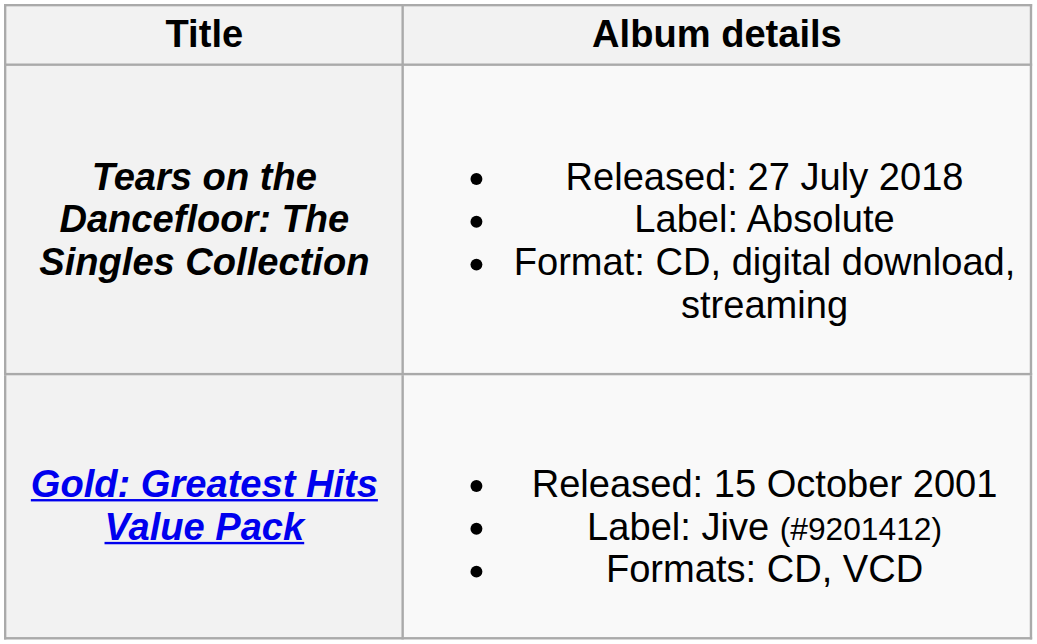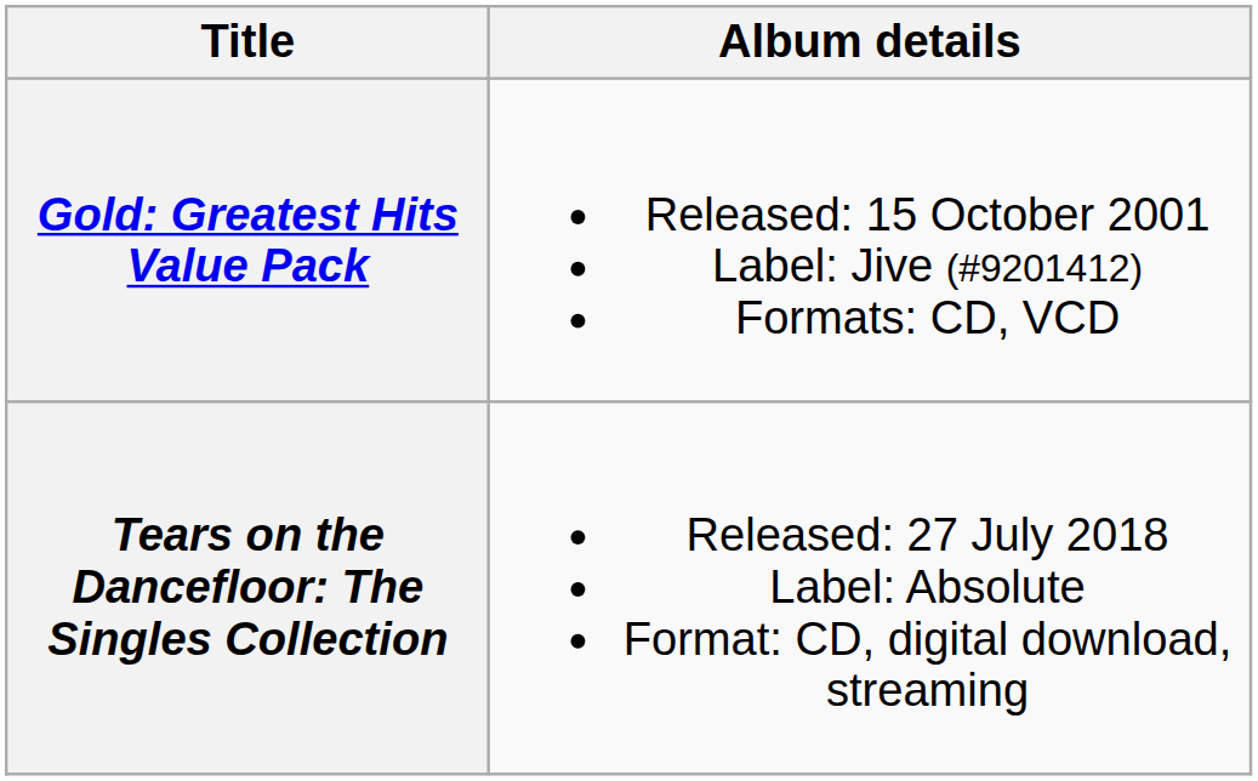 <table class="wikitable plainrowheaders" style="text-align:center;" border="1">
 <tr>
 <th scope="col" style="width:10em;">Title</th>
 <th scope="col" style="width:16em;">Album details</th>
 </tr>
 <tr>
+<th scope="row"><em><a href='#'>Gold: Greatest Hits Value Pack</a></em></th>
+<td><br><ul><li>Released: 15 October 2001</li><li>Label: Jive <small>(#9201412)</small></li><li>Formats: CD, VCD</li></ul></td>
+</tr>
+<tr>
 <th scope="row"><em>Tears on the Dancefloor: The Singles Collection</em></th>
 <td><br><ul><li>Released: 27 July 2018</li><li>Label: Absolute</li><li>Format: CD, digital download, streaming</li></ul></td>
 </tr>
-<tr>
-<th scope="row"><em><a href='#'>Gold: Greatest Hits Value Pack</a></em></th>
-<td><br><ul><li>Released: 15 October 2001</li><li>Label: Jive <small>(#9201412)</small></li><li>Formats: CD, VCD</li></ul></td>
-</tr>
 </table>
